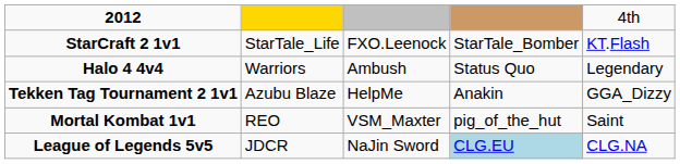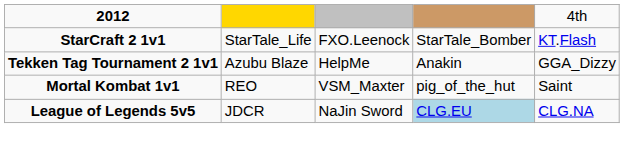 <table class="wikitable" style="text-align:left">
 <tr>
 <td style="text-align:center"><strong>2012</strong></td>
 <td style="text-align:center; background:gold;"></td>
 <td style="text-align:center; background:silver;"></td>
 <td style="text-align:center; background:#c96;"></td>
 <td style="text-align:center">4th</td>
 </tr>
 <tr>
 <td style="text-align:center"><strong>StarCraft 2 1v1 </strong></td>
 <td> StarTale_Life</td>
 <td> FXO.Leenock</td>
 <td> StarTale_Bomber</td>
 <td> <a href='#'>KT</a>.<a href='#'>Flash</a></td>
-</tr>
-<tr>
-<td style="text-align:center"><strong>Halo 4 4v4</strong>  </td>
-<td> Warriors</td>
-<td> Ambush</td>
-<td> Status Quo</td>
-<td> Legendary</td>
 </tr>
 <tr>
 <td style="text-align:center"><strong>Tekken Tag Tournament 2 1v1</strong></td>
 <td> Azubu Blaze</td>
 <td> HelpMe</td>
 <td> Anakin</td>
 <td> GGA_Dizzy</td>
 </tr>
 <tr>
 <td style="text-align:center"><strong>Mortal Kombat 1v1</strong> </td>
 <td> REO</td>
 <td> VSM_Maxter</td>
 <td> pig_of_the_hut</td>
 <td> Saint</td>
 </tr>
 <tr>
 <td style="text-align:center"><strong>League of Legends 5v5</strong> </td>
 <td> JDCR</td>
 <td> NaJin Sword</td>
 <td style="background: lightblue;"> <a href='#'>CLG.EU</a></td>
 <td> <a href='#'>CLG.NA</a></td>
 </tr>
 </table>
